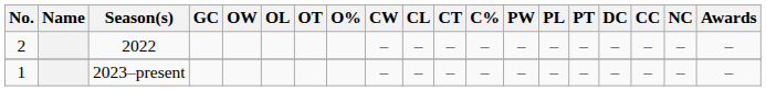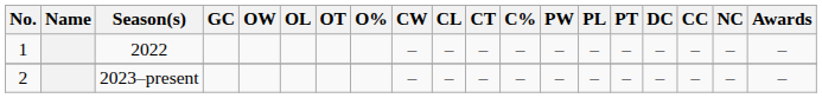 <table class="wikitable sortable plainrowheaders" style="text-align:center">
 <tr>
 <th scope="col" class="unsortable">No.</th>
 <th scope="col">Name</th>
 <th scope="col">Season(s)</th>
 <th scope="col">GC</th>
 <th scope="col">OW</th>
 <th scope="col">OL</th>
 <th scope="col">OT</th>
 <th scope="col">O%</th>
 <th scope="col">CW</th>
 <th scope="col">CL</th>
 <th scope="col">CT</th>
 <th scope="col">C%</th>
 <th scope="col">PW</th>
 <th scope="col">PL</th>
 <th scope="col">PT</th>
 <th scope="col">DC</th>
 <th scope="col">CC</th>
 <th scope="col">NC</th>
 <th scope="col" class="unsortable">Awards</th>
 </tr>
 <tr>
-<td>2</td>
+<td>1</td>
 <th scope="row"></th>
 <td>2022</td>
 <td></td>
 <td></td>
 <td></td>
 <td></td>
 <td></td>
 <td>–</td>
 <td>–</td>
 <td>–</td>
 <td>–</td>
 <td>–</td>
 <td>–</td>
 <td>–</td>
 <td>–</td>
 <td>–</td>
 <td>–</td>
 <td>–</td>
 </tr>
 <tr>
 </tr>
 <tr>
-<td>1</td>
+<td>2</td>
 <th scope="row"></th>
 <td>2023–present</td>
 <td></td>
 <td></td>
 <td></td>
 <td></td>
 <td></td>
 <td>–</td>
 <td>–</td>
 <td>–</td>
 <td>–</td>
 <td>–</td>
 <td>–</td>
 <td>–</td>
 <td>–</td>
 <td>–</td>
 <td>–</td>
 <td>–</td>
 </tr>
 </table>
